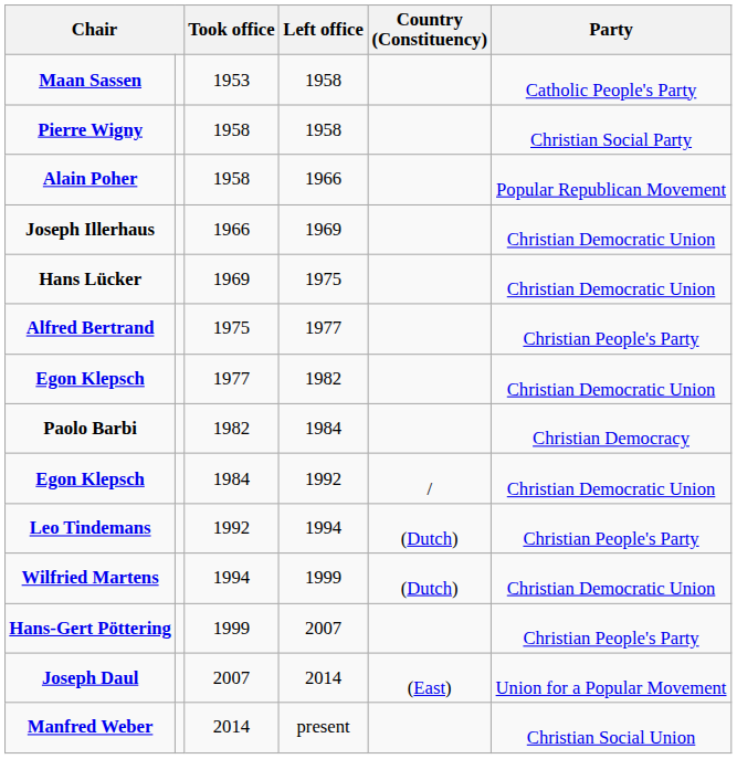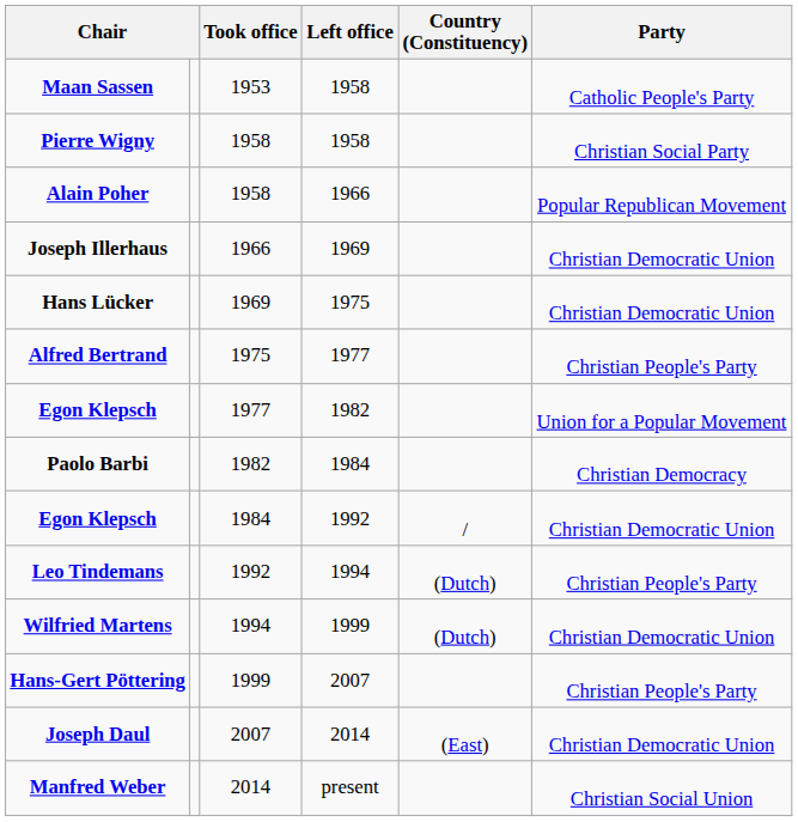 <table class="wikitable" style="text-align:center">
 <tr>
 <th colspan=2>Chair</th>
 <th>Took office</th>
 <th>Left office</th>
 <th>Country<br>(Constituency)</th>
 <th>Party</th>
 </tr>
 <tr>
 <td><strong><a href='#'>Maan Sassen</a></strong></td>
 <td></td>
 <td>1953</td>
 <td>1958</td>
 <td></td>
 <td><br><a href='#'>Catholic People's Party</a></td>
 </tr>
 <tr>
 <td><strong><a href='#'>Pierre Wigny</a></strong></td>
 <td></td>
 <td>1958</td>
 <td>1958</td>
 <td></td>
 <td><br><a href='#'>Christian Social Party</a></td>
 </tr>
 <tr>
 <td><strong><a href='#'>Alain Poher</a></strong></td>
 <td></td>
 <td>1958</td>
 <td>1966</td>
 <td></td>
 <td><br><a href='#'>Popular Republican Movement</a></td>
 </tr>
 <tr>
 <td><strong>Joseph Illerhaus</strong></td>
 <td></td>
 <td>1966</td>
 <td>1969</td>
 <td></td>
 <td><br><a href='#'>Christian Democratic Union</a></td>
 </tr>
 <tr>
 <td><strong>Hans Lücker</strong></td>
 <td></td>
 <td>1969</td>
 <td>1975</td>
 <td></td>
 <td><br><a href='#'>Christian Democratic Union</a></td>
 </tr>
 <tr>
 <td><strong><a href='#'>Alfred Bertrand</a></strong></td>
 <td></td>
 <td>1975</td>
 <td>1977</td>
 <td></td>
 <td><br><a href='#'>Christian People's Party</a></td>
 </tr>
 <tr>
 <td><strong><a href='#'>Egon Klepsch</a></strong></td>
 <td></td>
 <td>1977</td>
 <td>1982</td>
 <td></td>
-<td><br><a href='#'>Christian Democratic Union</a></td>
+<td><br><a href='#'>Union for a Popular Movement</a></td>
 </tr>
 <tr>
 <td><strong>Paolo Barbi</strong></td>
 <td></td>
 <td>1982</td>
 <td>1984</td>
 <td></td>
 <td><br><a href='#'>Christian Democracy</a></td>
 </tr>
 <tr>
 <td><strong><a href='#'>Egon Klepsch</a></strong></td>
 <td></td>
 <td>1984</td>
 <td>1992</td>
 <td><br>/</td>
 <td><br><a href='#'>Christian Democratic Union</a></td>
 </tr>
 <tr>
 <td><strong><a href='#'>Leo Tindemans</a></strong></td>
 <td></td>
 <td>1992</td>
 <td>1994</td>
 <td><br>(<a href='#'>Dutch</a>)</td>
 <td><br><a href='#'>Christian People's Party</a></td>
 </tr>
 <tr>
 <td><strong><a href='#'>Wilfried Martens</a></strong></td>
 <td></td>
 <td>1994</td>
 <td>1999</td>
 <td><br>(<a href='#'>Dutch</a>)</td>
 <td><br><a href='#'>Christian Democratic Union</a></td>
 </tr>
 <tr>
 <td><strong><a href='#'>Hans-Gert Pöttering</a></strong></td>
 <td></td>
 <td>1999</td>
 <td>2007</td>
 <td></td>
 <td><br><a href='#'>Christian People's Party</a></td>
 </tr>
 <tr>
 <td><strong><a href='#'>Joseph Daul</a></strong></td>
 <td></td>
 <td>2007</td>
 <td>2014</td>
 <td><br>(<a href='#'>East</a>)</td>
-<td><br><a href='#'>Union for a Popular Movement</a></td>
+<td><br><a href='#'>Christian Democratic Union</a></td>
 </tr>
 <tr>
 <td><strong><a href='#'>Manfred Weber</a></strong></td>
 <td></td>
 <td>2014</td>
 <td>present</td>
 <td></td>
 <td><br><a href='#'>Christian Social Union</a></td>
 </tr>
 </table>
